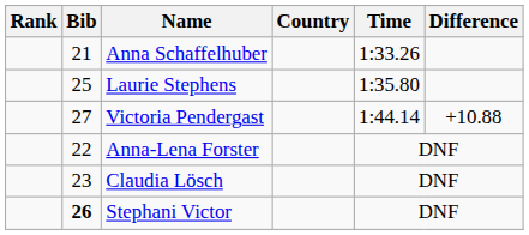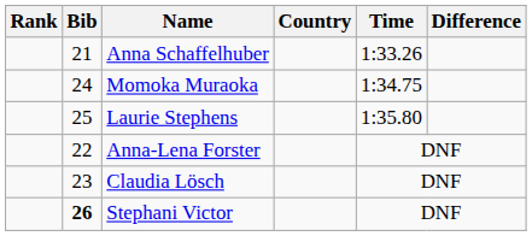 <table class="wikitable sortable" style="text-align:center">
 <tr>
 <th>Rank</th>
 <th>Bib</th>
 <th>Name</th>
 <th>Country</th>
 <th>Time</th>
 <th>Difference</th>
 </tr>
 <tr>
 <td></td>
 <td>21</td>
 <td align="left"><a href='#'>Anna Schaffelhuber</a></td>
 <td align="left"></td>
 <td>1:33.26</td>
 <td></td>
 </tr>
 <tr>
 <td></td>
+<td>24</td>
+<td align="left"><a href='#'>Momoka Muraoka</a></td>
+<td align="left"></td>
+<td>1:34.75</td>
+<td></td>
+</tr>
+<tr>
+<td></td>
 <td>25</td>
 <td align="left"><a href='#'>Laurie Stephens</a></td>
 <td align="left"></td>
 <td>1:35.80</td>
 <td></td>
-</tr>
-<tr>
-<td></td>
-<td>27</td>
-<td align="left"><a href='#'>Victoria Pendergast</a></td>
-<td align="left"></td>
-<td>1:44.14</td>
-<td>+10.88</td>
 </tr>
 <tr>
 <td></td>
 <td>22</td>
 <td align="left"><a href='#'>Anna-Lena Forster</a></td>
 <td align="left"></td>
 <td colspan=2>DNF</td>
 </tr>
 <tr>
 <td></td>
 <td>23</td>
 <td align="left"><a href='#'>Claudia Lösch</a></td>
 <td align="left"></td>
 <td colspan=2>DNF</td>
 </tr>
 <tr>
 <td></td>
 <td><strong>26</strong></td>
 <td align="left"><a href='#'>Stephani Victor</a></td>
 <td align="left"></td>
 <td colspan=2>DNF</td>
 </tr>
 </table>
